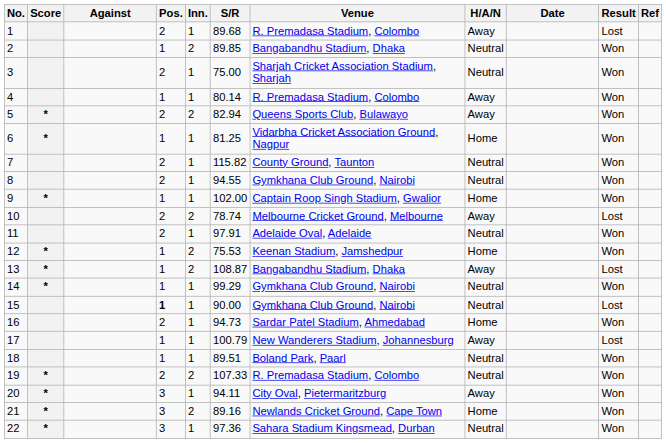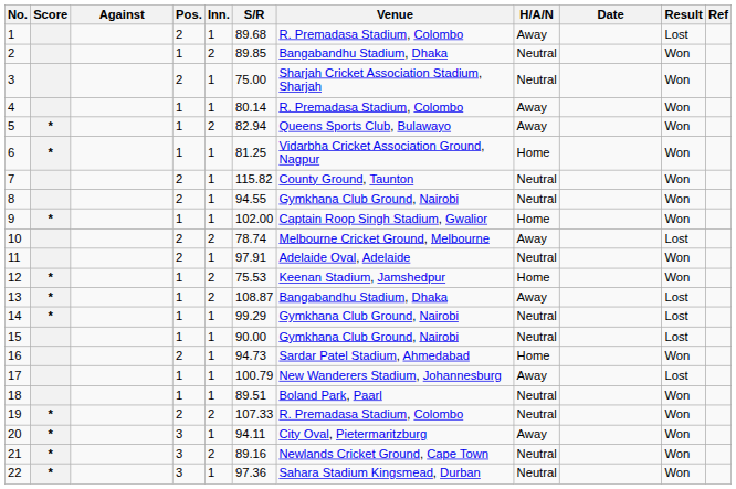 <table class="wikitable plainrowheaders sortable">
 <tr>
 <th scope="col" style="width:10px">No.</th>
 <th scope="col" style="width:30px">Score</th>
 <th scope="col" style="width:125px">Against</th>
 <th scope="col" style="width:10px">Pos.</th>
 <th scope="col" style="width:10px">Inn.</th>
 <th scope="col" style="width:20px">S/R</th>
 <th scope="col" style="width:300px">Venue</th>
 <th scope="col" style="width:50px">H/A/N</th>
 <th scope="col" style="width:125px">Date</th>
 <th scope="col" style="width:40px">Result</th>
 <th scope="col" style="width:20px" class="unsortable">Ref</th>
 </tr>
 <tr>
 <td>1</td>
 <th scope="row"></th>
 <td></td>
 <td>2</td>
 <td>1</td>
 <td>89.68</td>
 <td><a href='#'>R. Premadasa Stadium</a>, <a href='#'>Colombo</a></td>
 <td>Away</td>
 <td></td>
 <td>Lost</td>
 <td></td>
 </tr>
 <tr>
 <td>2</td>
 <th scope="row"> </th>
 <td></td>
 <td>1</td>
 <td>2</td>
 <td>89.85</td>
 <td><a href='#'>Bangabandhu Stadium</a>, <a href='#'>Dhaka</a></td>
 <td>Neutral</td>
 <td></td>
 <td>Won</td>
 <td></td>
 </tr>
 <tr>
 <td>3</td>
 <th scope="row"></th>
 <td></td>
 <td>2</td>
 <td>1</td>
 <td>75.00</td>
 <td><a href='#'>Sharjah Cricket Association Stadium</a>, <a href='#'>Sharjah</a></td>
 <td>Neutral</td>
 <td></td>
 <td>Won</td>
 <td></td>
 </tr>
 <tr>
 <td>4</td>
 <th scope="row"></th>
 <td></td>
 <td>1</td>
 <td>1</td>
 <td>80.14</td>
 <td><a href='#'>R. Premadasa Stadium</a>, <a href='#'>Colombo</a></td>
 <td>Away</td>
 <td></td>
 <td>Won</td>
 <td></td>
 </tr>
 <tr>
 <td>5</td>
 <th scope="row">* </th>
 <td></td>
-<td>2</td>
+<td>1</td>
 <td>2</td>
 <td>82.94</td>
 <td><a href='#'>Queens Sports Club</a>, <a href='#'>Bulawayo</a></td>
 <td>Away</td>
 <td></td>
 <td>Won</td>
 <td></td>
 </tr>
 <tr>
 <td>6</td>
 <th scope="row">* </th>
 <td></td>
 <td>1</td>
 <td>1</td>
 <td>81.25</td>
 <td><a href='#'>Vidarbha Cricket Association Ground</a>, <a href='#'>Nagpur</a></td>
 <td>Home</td>
 <td></td>
 <td>Won</td>
 <td></td>
 </tr>
 <tr>
 <td>7</td>
 <th scope="row"> </th>
 <td></td>
 <td>2</td>
 <td>1</td>
 <td>115.82</td>
 <td><a href='#'>County Ground</a>, <a href='#'>Taunton</a></td>
 <td>Neutral</td>
 <td></td>
 <td>Won</td>
 <td></td>
 </tr>
 <tr>
 <td>8</td>
 <th scope="row"> </th>
 <td></td>
 <td>2</td>
 <td>1</td>
 <td>94.55</td>
 <td><a href='#'>Gymkhana Club Ground</a>, <a href='#'>Nairobi</a></td>
 <td>Neutral</td>
 <td></td>
 <td>Won</td>
 <td></td>
 </tr>
 <tr>
 <td>9</td>
 <th scope="row">* </th>
 <td></td>
 <td>1</td>
 <td>1</td>
 <td>102.00</td>
 <td><a href='#'>Captain Roop Singh Stadium</a>, <a href='#'>Gwalior</a></td>
 <td>Home</td>
 <td></td>
 <td>Won</td>
 <td></td>
 </tr>
 <tr>
 <td>10</td>
 <th scope="row"></th>
 <td></td>
 <td>2</td>
 <td>2</td>
 <td>78.74</td>
 <td><a href='#'>Melbourne Cricket Ground</a>, <a href='#'>Melbourne</a></td>
 <td>Away</td>
 <td></td>
 <td>Lost</td>
 <td></td>
 </tr>
 <tr>
 <td>11</td>
 <th scope="row"> </th>
 <td></td>
 <td>2</td>
 <td>1</td>
 <td>97.91</td>
 <td><a href='#'>Adelaide Oval</a>, <a href='#'>Adelaide</a></td>
 <td>Neutral</td>
 <td></td>
 <td>Won</td>
 <td></td>
 </tr>
 <tr>
 <td>12</td>
 <th scope="row">*  </th>
 <td></td>
 <td>1</td>
 <td>2</td>
 <td>75.53</td>
 <td><a href='#'>Keenan Stadium</a>, <a href='#'>Jamshedpur</a></td>
 <td>Home</td>
 <td></td>
 <td>Won</td>
 <td></td>
 </tr>
 <tr>
 <td>13</td>
 <th scope="row">*  </th>
 <td></td>
 <td>1</td>
 <td>2</td>
 <td>108.87</td>
 <td><a href='#'>Bangabandhu Stadium</a>, <a href='#'>Dhaka</a></td>
 <td>Away</td>
 <td></td>
 <td>Lost</td>
 <td></td>
 </tr>
 <tr>
 <td>14</td>
 <th scope="row">*  </th>
 <td></td>
 <td>1</td>
 <td>1</td>
 <td>99.29</td>
 <td><a href='#'>Gymkhana Club Ground</a>, <a href='#'>Nairobi</a></td>
 <td>Neutral</td>
 <td></td>
-<td>Won</td>
+<td>Lost</td>
 <td></td>
 </tr>
 <tr>
 <td>15</td>
 <th scope="row"> </th>
 <td></td>
-<td><strong>1</strong></td>
+<td>1</td>
 <td>1</td>
 <td>90.00</td>
 <td><a href='#'>Gymkhana Club Ground</a>, <a href='#'>Nairobi</a></td>
 <td>Neutral</td>
 <td></td>
 <td>Lost</td>
 <td></td>
 </tr>
 <tr>
 <td>16</td>
 <th scope="row">  </th>
 <td></td>
 <td>2</td>
 <td>1</td>
 <td>94.73</td>
 <td><a href='#'>Sardar Patel Stadium</a>, <a href='#'>Ahmedabad</a></td>
 <td>Home</td>
 <td></td>
 <td>Won</td>
 <td></td>
 </tr>
 <tr>
 <td>17</td>
 <th scope="row"> </th>
 <td></td>
 <td>1</td>
 <td>1</td>
 <td>100.79</td>
 <td><a href='#'>New Wanderers Stadium</a>, <a href='#'>Johannesburg</a></td>
 <td>Away</td>
 <td></td>
 <td>Lost</td>
 <td></td>
 </tr>
 <tr>
 <td>18</td>
 <th scope="row"> </th>
 <td></td>
 <td>1</td>
 <td>1</td>
 <td>89.51</td>
 <td><a href='#'>Boland Park</a>, <a href='#'>Paarl</a></td>
 <td>Neutral</td>
 <td></td>
 <td>Won</td>
 <td></td>
 </tr>
 <tr>
 <td>19</td>
 <th scope="row">* </th>
 <td></td>
 <td>2</td>
 <td>2</td>
 <td>107.33</td>
 <td><a href='#'>R. Premadasa Stadium</a>, <a href='#'>Colombo</a></td>
 <td>Neutral</td>
 <td></td>
 <td>Won</td>
 <td></td>
 </tr>
 <tr>
 <td>20</td>
 <th scope="row">* </th>
 <td></td>
 <td>3</td>
 <td>1</td>
 <td>94.11</td>
 <td><a href='#'>City Oval</a>, <a href='#'>Pietermaritzburg</a></td>
 <td>Away</td>
 <td></td>
 <td>Won</td>
 <td></td>
 </tr>
 <tr>
 <td>21</td>
 <th scope="row">*  </th>
 <td></td>
 <td>3</td>
 <td>2</td>
 <td>89.16</td>
 <td><a href='#'>Newlands Cricket Ground</a>, <a href='#'>Cape Town</a></td>
-<td>Home</td>
+<td>Neutral</td>
 <td></td>
 <td>Won</td>
 <td></td>
 </tr>
 <tr>
 <td>22</td>
 <th scope="row">*  </th>
 <td></td>
 <td>3</td>
 <td>1</td>
 <td>97.36</td>
 <td><a href='#'>Sahara Stadium Kingsmead</a>, <a href='#'>Durban</a></td>
 <td>Neutral</td>
 <td></td>
 <td>Won</td>
 <td></td>
 </tr>
 </table>
